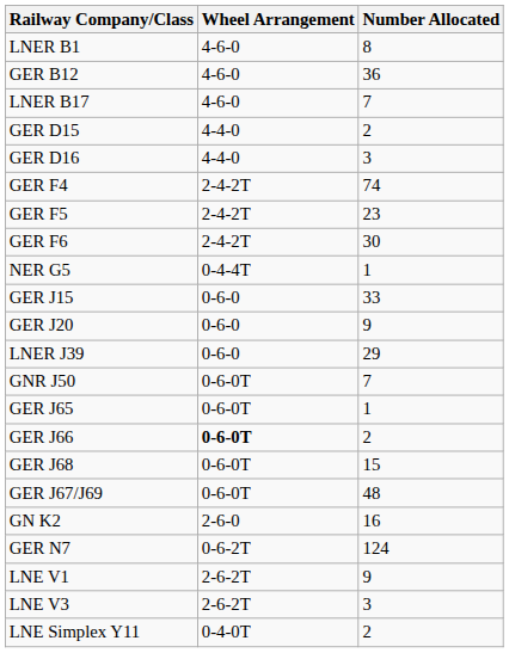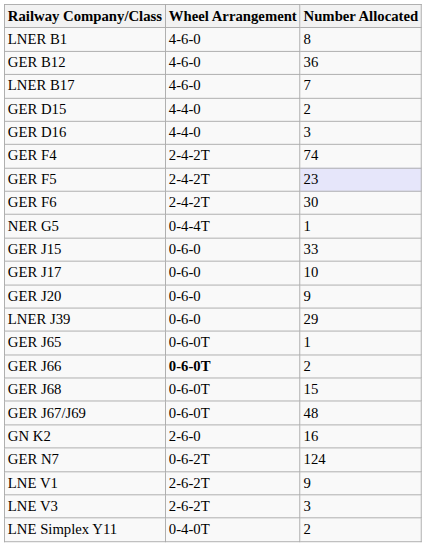 <table class="wikitable">
 <tr>
 <th>Railway Company/Class</th>
 <th>Wheel Arrangement</th>
 <th>Number Allocated</th>
 </tr>
 <tr>
 <td>LNER B1</td>
 <td>4-6-0</td>
 <td>8</td>
 </tr>
 <tr>
 <td>GER B12</td>
 <td>4-6-0</td>
 <td>36</td>
 </tr>
 <tr>
 <td>LNER B17</td>
 <td>4-6-0</td>
 <td>7</td>
 </tr>
 <tr>
 <td>GER D15</td>
 <td>4-4-0</td>
 <td>2</td>
 </tr>
 <tr>
 <td>GER D16</td>
 <td>4-4-0</td>
 <td>3</td>
 </tr>
 <tr>
 <td>GER F4</td>
 <td>2-4-2T</td>
 <td>74</td>
 </tr>
 <tr>
 <td>GER F5</td>
 <td>2-4-2T</td>
-<td>23</td>
+<td style="background: lavender;">23</td>
 </tr>
 <tr>
 <td>GER F6</td>
 <td>2-4-2T</td>
 <td>30</td>
 </tr>
 <tr>
 <td>NER G5</td>
 <td>0-4-4T</td>
 <td>1</td>
 </tr>
 <tr>
 <td>GER J15</td>
 <td>0-6-0</td>
 <td>33</td>
 </tr>
 <tr>
+<td>GER J17</td>
+<td>0-6-0</td>
+<td>10</td>
+</tr>
+<tr>
 <td>GER J20</td>
 <td>0-6-0</td>
 <td>9</td>
 </tr>
 <tr>
 <td>LNER J39</td>
 <td>0-6-0</td>
 <td>29</td>
-</tr>
-<tr>
-<td>GNR J50</td>
-<td>0-6-0T</td>
-<td>7</td>
 </tr>
 <tr>
 <td>GER J65</td>
 <td>0-6-0T</td>
 <td>1</td>
 </tr>
 <tr>
 <td>GER J66</td>
 <td><strong>0-6-0T</strong></td>
 <td>2</td>
 </tr>
 <tr>
 <td>GER J68</td>
 <td>0-6-0T</td>
 <td>15</td>
 </tr>
 <tr>
 <td>GER J67/J69</td>
 <td>0-6-0T</td>
 <td>48</td>
 </tr>
 <tr>
 <td>GN K2</td>
 <td>2-6-0</td>
 <td>16</td>
 </tr>
 <tr>
 <td>GER N7</td>
 <td>0-6-2T</td>
 <td>124</td>
 </tr>
 <tr>
 <td>LNE V1</td>
 <td>2-6-2T</td>
 <td>9</td>
 </tr>
 <tr>
 <td>LNE V3</td>
 <td>2-6-2T</td>
 <td>3</td>
 </tr>
 <tr>
 <td>LNE Simplex Y11</td>
 <td>0-4-0T</td>
 <td>2</td>
 </tr>
 </table>
